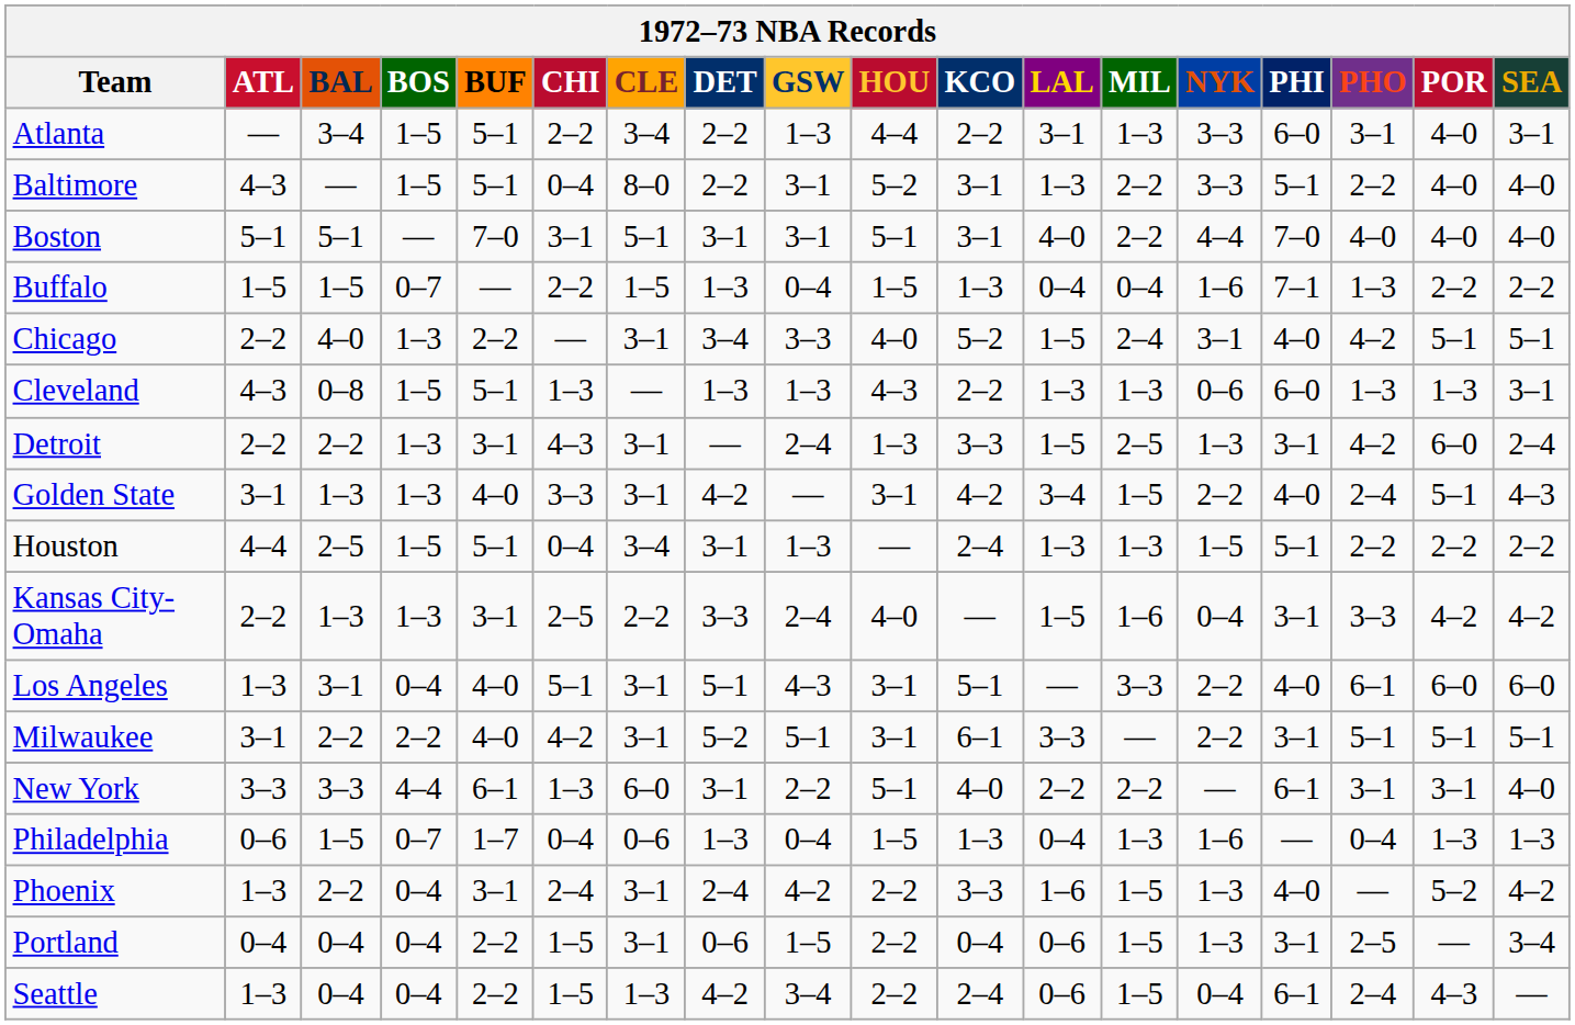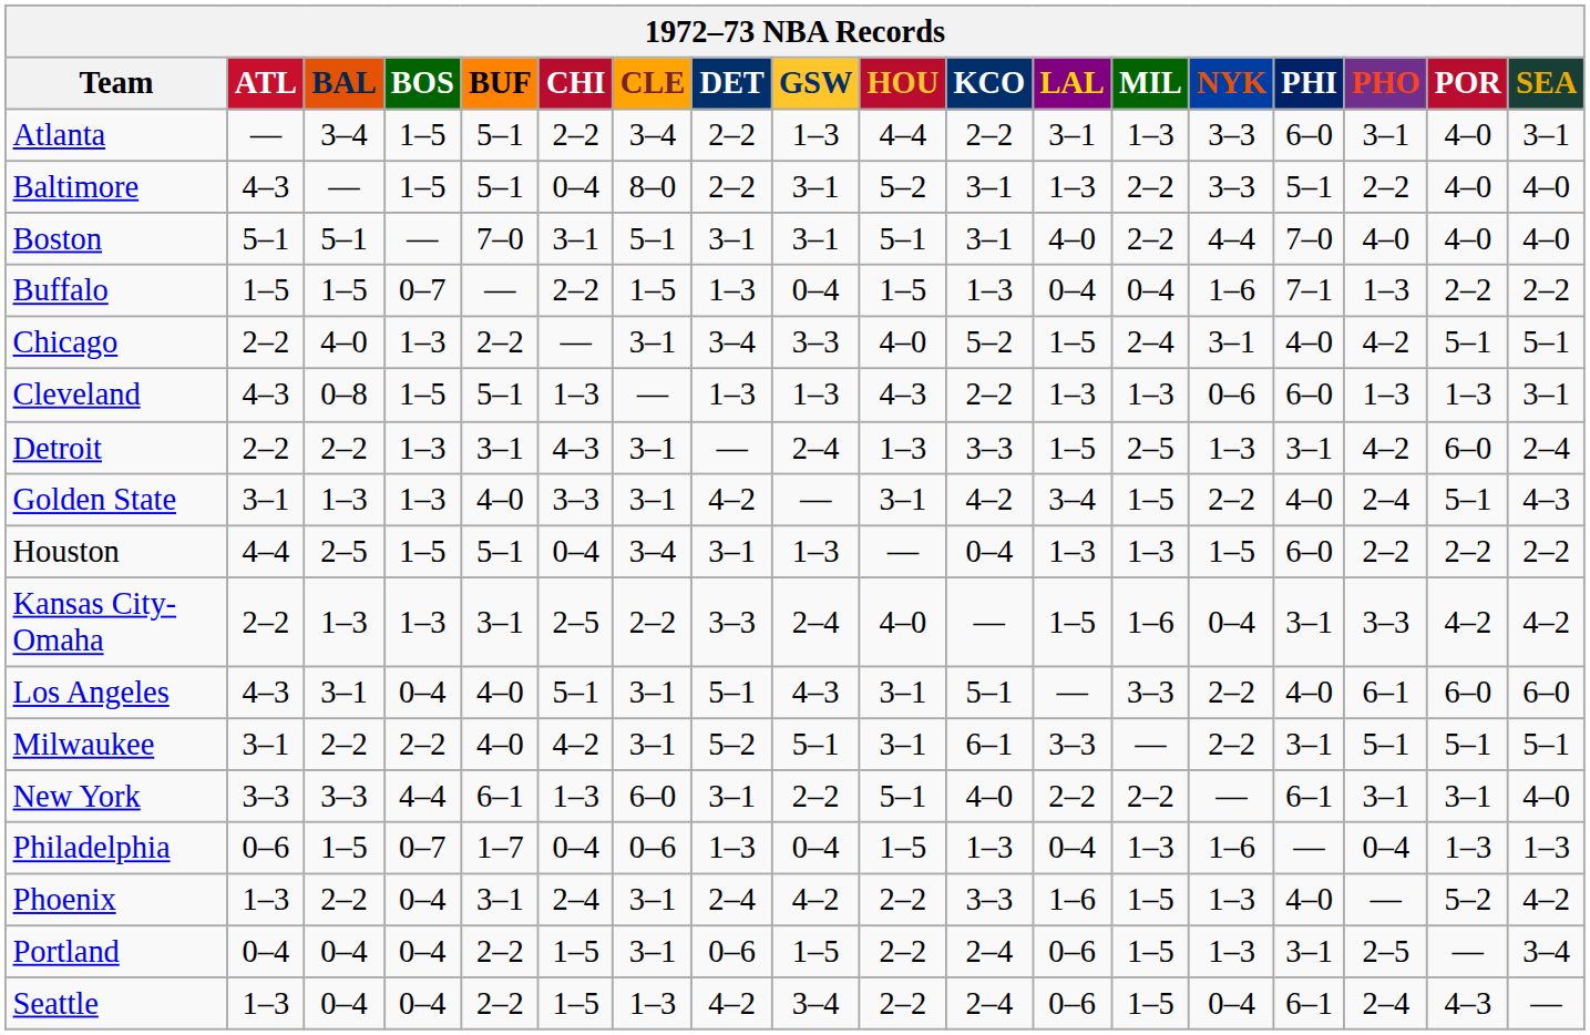 <table class="wikitable" style="font-size:95%; text-align:center;">
 <tr>
 <th colspan=18>1972–73 NBA Records</th>
 </tr>
 <tr>
 <th width=100>Team</th>
 <th style="background:#C90F2E;color:#FFFFFF;width=35">ATL</th>
 <th style="background:#E45206;color:#002854;width=35">BAL</th>
 <th style="background:#006400;color:#FFFFFF;width=35">BOS</th>
 <th style="background:#FF8201;color:#000000;width=35">BUF</th>
 <th style="background:#BA0C2F;color:#FFFFFF;width=35">CHI</th>
 <th style="background:#FFA402;color:#77222F;width=35">CLE</th>
 <th style="background:#012F6B;color:#FFFFFF;width=35">DET</th>
 <th style="background:#FFC62C;color:#012F6B;width=35">GSW</th>
 <th style="background:#BA0C2F;color:#FEC72E;width=35">HOU</th>
 <th style="background:#012F6B;color:#FFFFFF;width=35">KCO</th>
 <th style="background:#800080;color:#FFD700;width=35">LAL</th>
 <th style="background:#006400;color:#FFFFFF;width=35">MIL</th>
 <th style="background:#003EA4;color:#E35208;width=35">NYK</th>
 <th style="background:#012268;color:#FFFFFF;width=35">PHI</th>
 <th style="background:#702F8B;color:#FA4417;width=35">PHO</th>
 <th style="background:#BA0C2F;color:#FFFFFF;width=35">POR</th>
 <th style="background:#173F36;color:#EBAA00;width=35">SEA</th>
 </tr>
 <tr>
 <td style="text-align:left;"><a href='#'>Atlanta</a></td>
 <td>—</td>
 <td>3–4</td>
 <td>1–5</td>
 <td>5–1</td>
 <td>2–2</td>
 <td>3–4</td>
 <td>2–2</td>
 <td>1–3</td>
 <td>4–4</td>
 <td>2–2</td>
 <td>3–1</td>
 <td>1–3</td>
 <td>3–3</td>
 <td>6–0</td>
 <td>3–1</td>
 <td>4–0</td>
 <td>3–1</td>
 </tr>
 <tr>
 <td style="text-align:left;"><a href='#'>Baltimore</a></td>
 <td>4–3</td>
 <td>—</td>
 <td>1–5</td>
 <td>5–1</td>
 <td>0–4</td>
 <td>8–0</td>
 <td>2–2</td>
 <td>3–1</td>
 <td>5–2</td>
 <td>3–1</td>
 <td>1–3</td>
 <td>2–2</td>
 <td>3–3</td>
 <td>5–1</td>
 <td>2–2</td>
 <td>4–0</td>
 <td>4–0</td>
 </tr>
 <tr>
 <td style="text-align:left;"><a href='#'>Boston</a></td>
 <td>5–1</td>
 <td>5–1</td>
 <td>—</td>
 <td>7–0</td>
 <td>3–1</td>
 <td>5–1</td>
 <td>3–1</td>
 <td>3–1</td>
 <td>5–1</td>
 <td>3–1</td>
 <td>4–0</td>
 <td>2–2</td>
 <td>4–4</td>
 <td>7–0</td>
 <td>4–0</td>
 <td>4–0</td>
 <td>4–0</td>
 </tr>
 <tr>
 <td style="text-align:left;"><a href='#'>Buffalo</a></td>
 <td>1–5</td>
 <td>1–5</td>
 <td>0–7</td>
 <td>—</td>
 <td>2–2</td>
 <td>1–5</td>
 <td>1–3</td>
 <td>0–4</td>
 <td>1–5</td>
 <td>1–3</td>
 <td>0–4</td>
 <td>0–4</td>
 <td>1–6</td>
 <td>7–1</td>
 <td>1–3</td>
 <td>2–2</td>
 <td>2–2</td>
 </tr>
 <tr>
 <td style="text-align:left;"><a href='#'>Chicago</a></td>
 <td>2–2</td>
 <td>4–0</td>
 <td>1–3</td>
 <td>2–2</td>
 <td>—</td>
 <td>3–1</td>
 <td>3–4</td>
 <td>3–3</td>
 <td>4–0</td>
 <td>5–2</td>
 <td>1–5</td>
 <td>2–4</td>
 <td>3–1</td>
 <td>4–0</td>
 <td>4–2</td>
 <td>5–1</td>
 <td>5–1</td>
 </tr>
 <tr>
 <td style="text-align:left;"><a href='#'>Cleveland</a></td>
 <td>4–3</td>
 <td>0–8</td>
 <td>1–5</td>
 <td>5–1</td>
 <td>1–3</td>
 <td>—</td>
 <td>1–3</td>
 <td>1–3</td>
 <td>4–3</td>
 <td>2–2</td>
 <td>1–3</td>
 <td>1–3</td>
 <td>0–6</td>
 <td>6–0</td>
 <td>1–3</td>
 <td>1–3</td>
 <td>3–1</td>
 </tr>
 <tr>
 <td style="text-align:left;"><a href='#'>Detroit</a></td>
 <td>2–2</td>
 <td>2–2</td>
 <td>1–3</td>
 <td>3–1</td>
 <td>4–3</td>
 <td>3–1</td>
 <td>—</td>
 <td>2–4</td>
 <td>1–3</td>
 <td>3–3</td>
 <td>1–5</td>
 <td>2–5</td>
 <td>1–3</td>
 <td>3–1</td>
 <td>4–2</td>
 <td>6–0</td>
 <td>2–4</td>
 </tr>
 <tr>
 <td style="text-align:left;"><a href='#'>Golden State</a></td>
 <td>3–1</td>
 <td>1–3</td>
 <td>1–3</td>
 <td>4–0</td>
 <td>3–3</td>
 <td>3–1</td>
 <td>4–2</td>
 <td>—</td>
 <td>3–1</td>
 <td>4–2</td>
 <td>3–4</td>
 <td>1–5</td>
 <td>2–2</td>
 <td>4–0</td>
 <td>2–4</td>
 <td>5–1</td>
 <td>4–3</td>
 </tr>
 <tr>
 <td style="text-align:left;">Houston</td>
 <td>4–4</td>
 <td>2–5</td>
 <td>1–5</td>
 <td>5–1</td>
 <td>0–4</td>
 <td>3–4</td>
 <td>3–1</td>
 <td>1–3</td>
 <td>—</td>
-<td>2–4</td>
+<td>0–4</td>
 <td>1–3</td>
 <td>1–3</td>
 <td>1–5</td>
-<td>5–1</td>
+<td>6–0</td>
 <td>2–2</td>
 <td>2–2</td>
 <td>2–2</td>
 </tr>
 <tr>
 <td style="text-align:left;"><a href='#'>Kansas City-Omaha</a></td>
 <td>2–2</td>
 <td>1–3</td>
 <td>1–3</td>
 <td>3–1</td>
 <td>2–5</td>
 <td>2–2</td>
 <td>3–3</td>
 <td>2–4</td>
 <td>4–0</td>
 <td>—</td>
 <td>1–5</td>
 <td>1–6</td>
 <td>0–4</td>
 <td>3–1</td>
 <td>3–3</td>
 <td>4–2</td>
 <td>4–2</td>
 </tr>
 <tr>
 <td style="text-align:left;"><a href='#'>Los Angeles</a></td>
-<td>1–3</td>
+<td>4–3</td>
 <td>3–1</td>
 <td>0–4</td>
 <td>4–0</td>
 <td>5–1</td>
 <td>3–1</td>
 <td>5–1</td>
 <td>4–3</td>
 <td>3–1</td>
 <td>5–1</td>
 <td>—</td>
 <td>3–3</td>
 <td>2–2</td>
 <td>4–0</td>
 <td>6–1</td>
 <td>6–0</td>
 <td>6–0</td>
 </tr>
 <tr>
 <td style="text-align:left;"><a href='#'>Milwaukee</a></td>
 <td>3–1</td>
 <td>2–2</td>
 <td>2–2</td>
 <td>4–0</td>
 <td>4–2</td>
 <td>3–1</td>
 <td>5–2</td>
 <td>5–1</td>
 <td>3–1</td>
 <td>6–1</td>
 <td>3–3</td>
 <td>—</td>
 <td>2–2</td>
 <td>3–1</td>
 <td>5–1</td>
 <td>5–1</td>
 <td>5–1</td>
 </tr>
 <tr>
 <td style="text-align:left;"><a href='#'>New York</a></td>
 <td>3–3</td>
 <td>3–3</td>
 <td>4–4</td>
 <td>6–1</td>
 <td>1–3</td>
 <td>6–0</td>
 <td>3–1</td>
 <td>2–2</td>
 <td>5–1</td>
 <td>4–0</td>
 <td>2–2</td>
 <td>2–2</td>
 <td>—</td>
 <td>6–1</td>
 <td>3–1</td>
 <td>3–1</td>
 <td>4–0</td>
 </tr>
 <tr>
 <td style="text-align:left;"><a href='#'>Philadelphia</a></td>
 <td>0–6</td>
 <td>1–5</td>
 <td>0–7</td>
 <td>1–7</td>
 <td>0–4</td>
 <td>0–6</td>
 <td>1–3</td>
 <td>0–4</td>
 <td>1–5</td>
 <td>1–3</td>
 <td>0–4</td>
 <td>1–3</td>
 <td>1–6</td>
 <td>—</td>
 <td>0–4</td>
 <td>1–3</td>
 <td>1–3</td>
 </tr>
 <tr>
 <td style="text-align:left;"><a href='#'>Phoenix</a></td>
 <td>1–3</td>
 <td>2–2</td>
 <td>0–4</td>
 <td>3–1</td>
 <td>2–4</td>
 <td>3–1</td>
 <td>2–4</td>
 <td>4–2</td>
 <td>2–2</td>
 <td>3–3</td>
 <td>1–6</td>
 <td>1–5</td>
 <td>1–3</td>
 <td>4–0</td>
 <td>—</td>
 <td>5–2</td>
 <td>4–2</td>
 </tr>
 <tr>
 <td style="text-align:left;"><a href='#'>Portland</a></td>
 <td>0–4</td>
 <td>0–4</td>
 <td>0–4</td>
 <td>2–2</td>
 <td>1–5</td>
 <td>3–1</td>
 <td>0–6</td>
 <td>1–5</td>
 <td>2–2</td>
-<td>0–4</td>
+<td>2–4</td>
 <td>0–6</td>
 <td>1–5</td>
 <td>1–3</td>
 <td>3–1</td>
 <td>2–5</td>
 <td>—</td>
 <td>3–4</td>
 </tr>
 <tr>
 <td style="text-align:left;"><a href='#'>Seattle</a></td>
 <td>1–3</td>
 <td>0–4</td>
 <td>0–4</td>
 <td>2–2</td>
 <td>1–5</td>
 <td>1–3</td>
 <td>4–2</td>
 <td>3–4</td>
 <td>2–2</td>
 <td>2–4</td>
 <td>0–6</td>
 <td>1–5</td>
 <td>0–4</td>
 <td>6–1</td>
 <td>2–4</td>
 <td>4–3</td>
 <td>—</td>
 </tr>
 </table>
